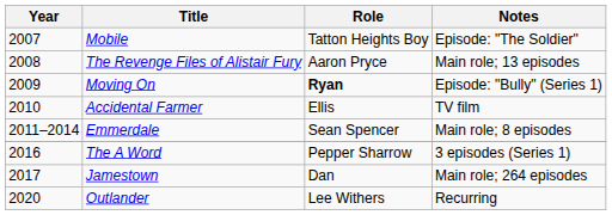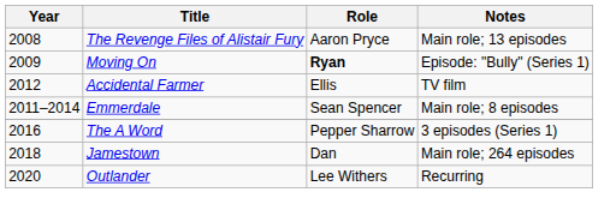 <table class="wikitable sortable">
 <tr>
 <th>Year</th>
 <th>Title</th>
 <th>Role</th>
 <th>Notes</th>
-</tr>
-<tr>
-<td>2007</td>
-<td><em><a href='#'>Mobile</a></em></td>
-<td>Tatton Heights Boy</td>
-<td>Episode: "The Soldier"</td>
 </tr>
 <tr>
 <td>2008</td>
 <td><em><a href='#'>The Revenge Files of Alistair Fury</a></em></td>
 <td>Aaron Pryce</td>
 <td>Main role; 13 episodes</td>
 </tr>
 <tr>
 <td>2009</td>
 <td><em><a href='#'>Moving On</a></em></td>
 <td><strong>Ryan</strong></td>
 <td>Episode: "Bully" (Series 1)</td>
 </tr>
 <tr>
-<td>2010</td>
+<td>2012</td>
 <td><em><a href='#'>Accidental Farmer</a></em></td>
 <td>Ellis</td>
 <td>TV film</td>
 </tr>
 <tr>
 <td>2011–2014</td>
 <td><em><a href='#'>Emmerdale</a></em></td>
 <td>Sean Spencer</td>
 <td>Main role; 8 episodes</td>
 </tr>
 <tr>
 </tr>
 <tr>
 <td>2016</td>
 <td><em><a href='#'>The A Word</a></em></td>
 <td>Pepper Sharrow</td>
 <td>3 episodes (Series 1)</td>
 </tr>
 <tr>
-<td>2017</td>
+<td>2018</td>
 <td><em><a href='#'>Jamestown</a></em></td>
 <td>Dan</td>
 <td>Main role; 264 episodes</td>
 </tr>
 <tr>
 <td>2020</td>
 <td><em> <a href='#'>Outlander</a></em></td>
 <td>Lee Withers</td>
 <td>Recurring</td>
 </tr>
 </table>
